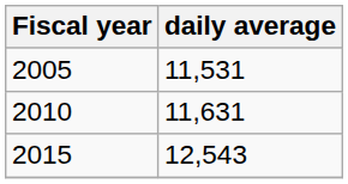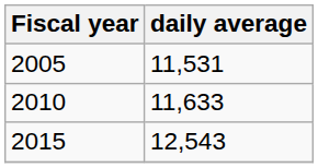 <table class="wikitable">
 <tr>
 <th>Fiscal year</th>
 <th>daily average</th>
 </tr>
 <tr>
 <td>2005</td>
 <td>11,531</td>
 </tr>
 <tr>
 <td>2010</td>
-<td>11,631</td>
+<td>11,633</td>
 </tr>
 <tr>
 <td>2015</td>
 <td>12,543</td>
 </tr>
 <tr>
 </tr>
 </table>
